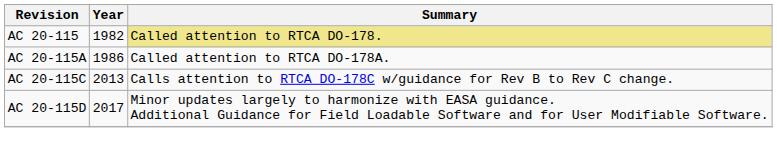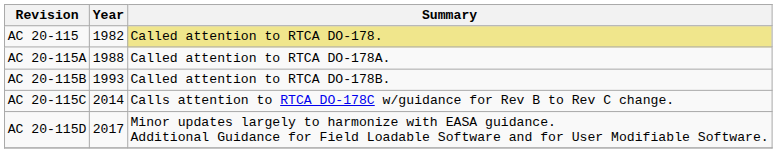 <table class="wikitable" style="text-align:left;">
 <tr>
 <th>Revision</th>
 <th>Year</th>
 <th>Summary</th>
 </tr>
 <tr>
 <td>AC 20-115</td>
 <td>1982</td>
 <td style="background: khaki;">Called attention to RTCA DO-178.</td>
 </tr>
 <tr>
 <td style="white-space: nowrap;">AC 20-115A</td>
-<td>1986</td>
+<td>1988</td>
 <td>Called attention to RTCA DO-178A.</td>
 </tr>
 <tr>
+<td style="white-space: nowrap;">AC 20-115B</td>
+<td>1993</td>
+<td>Called attention to RTCA DO-178B.</td>
+</tr>
+<tr>
 <td style="white-space: nowrap;">AC 20-115C</td>
-<td>2013</td>
+<td>2014</td>
 <td>Calls attention to <a href='#'>RTCA DO-178C</a> w/guidance for Rev B to Rev C change.</td>
 </tr>
 <tr>
 <td style="white-space: nowrap;">AC 20-115D</td>
 <td>2017</td>
 <td>Minor updates largely to harmonize with EASA guidance.<br>Additional Guidance for Field Loadable Software and for User Modifiable Software.</td>
 </tr>
 <tr>
 </tr>
 </table>
